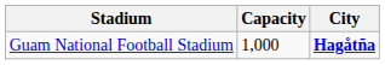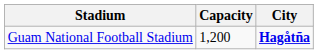 <table class="wikitable sortable">
 <tr>
 <th>Stadium</th>
 <th>Capacity</th>
 <th>City</th>
 </tr>
 <tr>
 <td><a href='#'>Guam National Football Stadium</a></td>
-<td>1,000</td>
+<td>1,200</td>
 <td><strong><a href='#'>Hagåtña</a></strong></td>
 </tr>
 </table>
